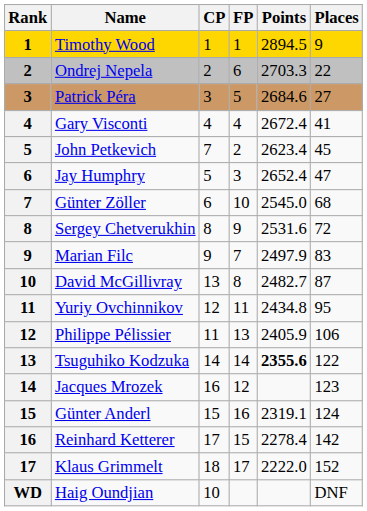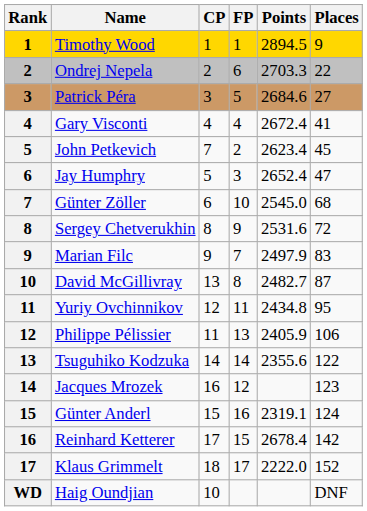 <table class="wikitable">
 <tr>
 <th>Rank</th>
 <th>Name</th>
 <th>CP</th>
 <th>FP</th>
 <th>Points</th>
 <th>Places</th>
 </tr>
 <tr bgcolor=gold>
 <td align=center><strong>1</strong></td>
 <td> <a href='#'>Timothy Wood</a></td>
 <td>1</td>
 <td>1</td>
 <td>2894.5</td>
 <td>9</td>
 </tr>
 <tr bgcolor=silver>
 <td align=center><strong>2</strong></td>
 <td> <a href='#'>Ondrej Nepela</a></td>
 <td>2</td>
 <td>6</td>
 <td>2703.3</td>
 <td>22</td>
 </tr>
 <tr bgcolor=cc9966>
 <td align=center><strong>3</strong></td>
 <td> <a href='#'>Patrick Péra</a></td>
 <td>3</td>
 <td>5</td>
 <td>2684.6</td>
 <td>27</td>
 </tr>
 <tr>
 <th>4</th>
 <td> <a href='#'>Gary Visconti</a></td>
 <td>4</td>
 <td>4</td>
 <td>2672.4</td>
 <td>41</td>
 </tr>
 <tr>
 <th>5</th>
 <td> <a href='#'>John Petkevich</a></td>
 <td>7</td>
 <td>2</td>
 <td>2623.4</td>
 <td>45</td>
 </tr>
 <tr>
 <th>6</th>
 <td> <a href='#'>Jay Humphry</a></td>
 <td>5</td>
 <td>3</td>
 <td>2652.4</td>
 <td>47</td>
 </tr>
 <tr>
 <th>7</th>
 <td> <a href='#'>Günter Zöller</a></td>
 <td>6</td>
 <td>10</td>
 <td>2545.0</td>
 <td>68</td>
 </tr>
 <tr>
 <th>8</th>
 <td> <a href='#'>Sergey Chetverukhin</a></td>
 <td>8</td>
 <td>9</td>
 <td>2531.6</td>
 <td>72</td>
 </tr>
 <tr>
 <th>9</th>
 <td> <a href='#'>Marian Filc</a></td>
 <td>9</td>
 <td>7</td>
 <td>2497.9</td>
 <td>83</td>
 </tr>
 <tr>
 <th>10</th>
 <td> <a href='#'>David McGillivray</a></td>
 <td>13</td>
 <td>8</td>
 <td>2482.7</td>
 <td>87</td>
 </tr>
 <tr>
 <th>11</th>
 <td> <a href='#'>Yuriy Ovchinnikov</a></td>
 <td>12</td>
 <td>11</td>
 <td>2434.8</td>
 <td>95</td>
 </tr>
 <tr>
 <th>12</th>
 <td> <a href='#'>Philippe Pélissier</a></td>
 <td>11</td>
 <td>13</td>
 <td>2405.9</td>
 <td>106</td>
 </tr>
 <tr>
 <th>13</th>
 <td> <a href='#'>Tsuguhiko Kodzuka</a></td>
 <td>14</td>
 <td>14</td>
-<td><strong>2355.6</strong></td>
+<td>2355.6</td>
 <td>122</td>
 </tr>
 <tr>
 <th>14</th>
 <td> <a href='#'>Jacques Mrozek</a></td>
 <td>16</td>
 <td>12</td>
 <td></td>
 <td>123</td>
 </tr>
 <tr>
 <th>15</th>
 <td> <a href='#'>Günter Anderl</a></td>
 <td>15</td>
 <td>16</td>
 <td>2319.1</td>
 <td>124</td>
 </tr>
 <tr>
 <th>16</th>
 <td> <a href='#'>Reinhard Ketterer</a></td>
 <td>17</td>
 <td>15</td>
-<td>2278.4</td>
+<td>2678.4</td>
 <td>142</td>
 </tr>
 <tr>
 <th>17</th>
 <td> <a href='#'>Klaus Grimmelt</a></td>
 <td>18</td>
 <td>17</td>
 <td>2222.0</td>
 <td>152</td>
 </tr>
 <tr>
 <th>WD</th>
 <td> <a href='#'>Haig Oundjian</a></td>
 <td>10</td>
 <td></td>
 <td></td>
 <td>DNF</td>
 </tr>
 </table>
